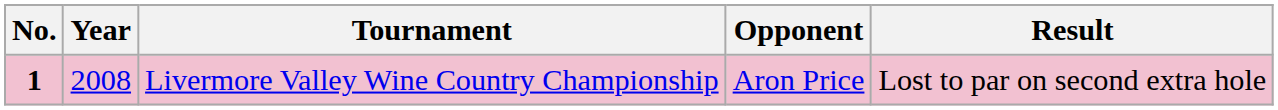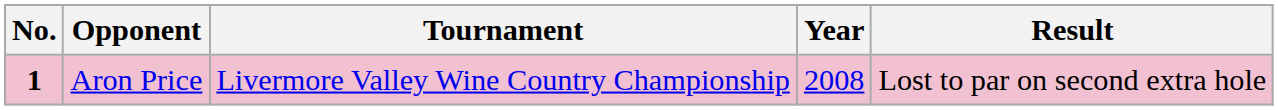 <table class="wikitable" style="font-size:95%;">
 <tr>
 <th>No.</th>
+<th>Opponent</th>
+<th>Tournament</th>
 <th>Year</th>
-<th>Tournament</th>
-<th>Opponent</th>
 <th>Result</th>
 </tr>
 <tr style="background:#F2C1D1;">
 <td align=center><strong>1</strong></td>
+<td> <a href='#'>Aron Price</a></td>
+<td><a href='#'>Livermore Valley Wine Country Championship</a></td>
 <td><a href='#'>2008</a></td>
-<td><a href='#'>Livermore Valley Wine Country Championship</a></td>
-<td> <a href='#'>Aron Price</a></td>
 <td>Lost to par on second extra hole</td>
 </tr>
 </table>
